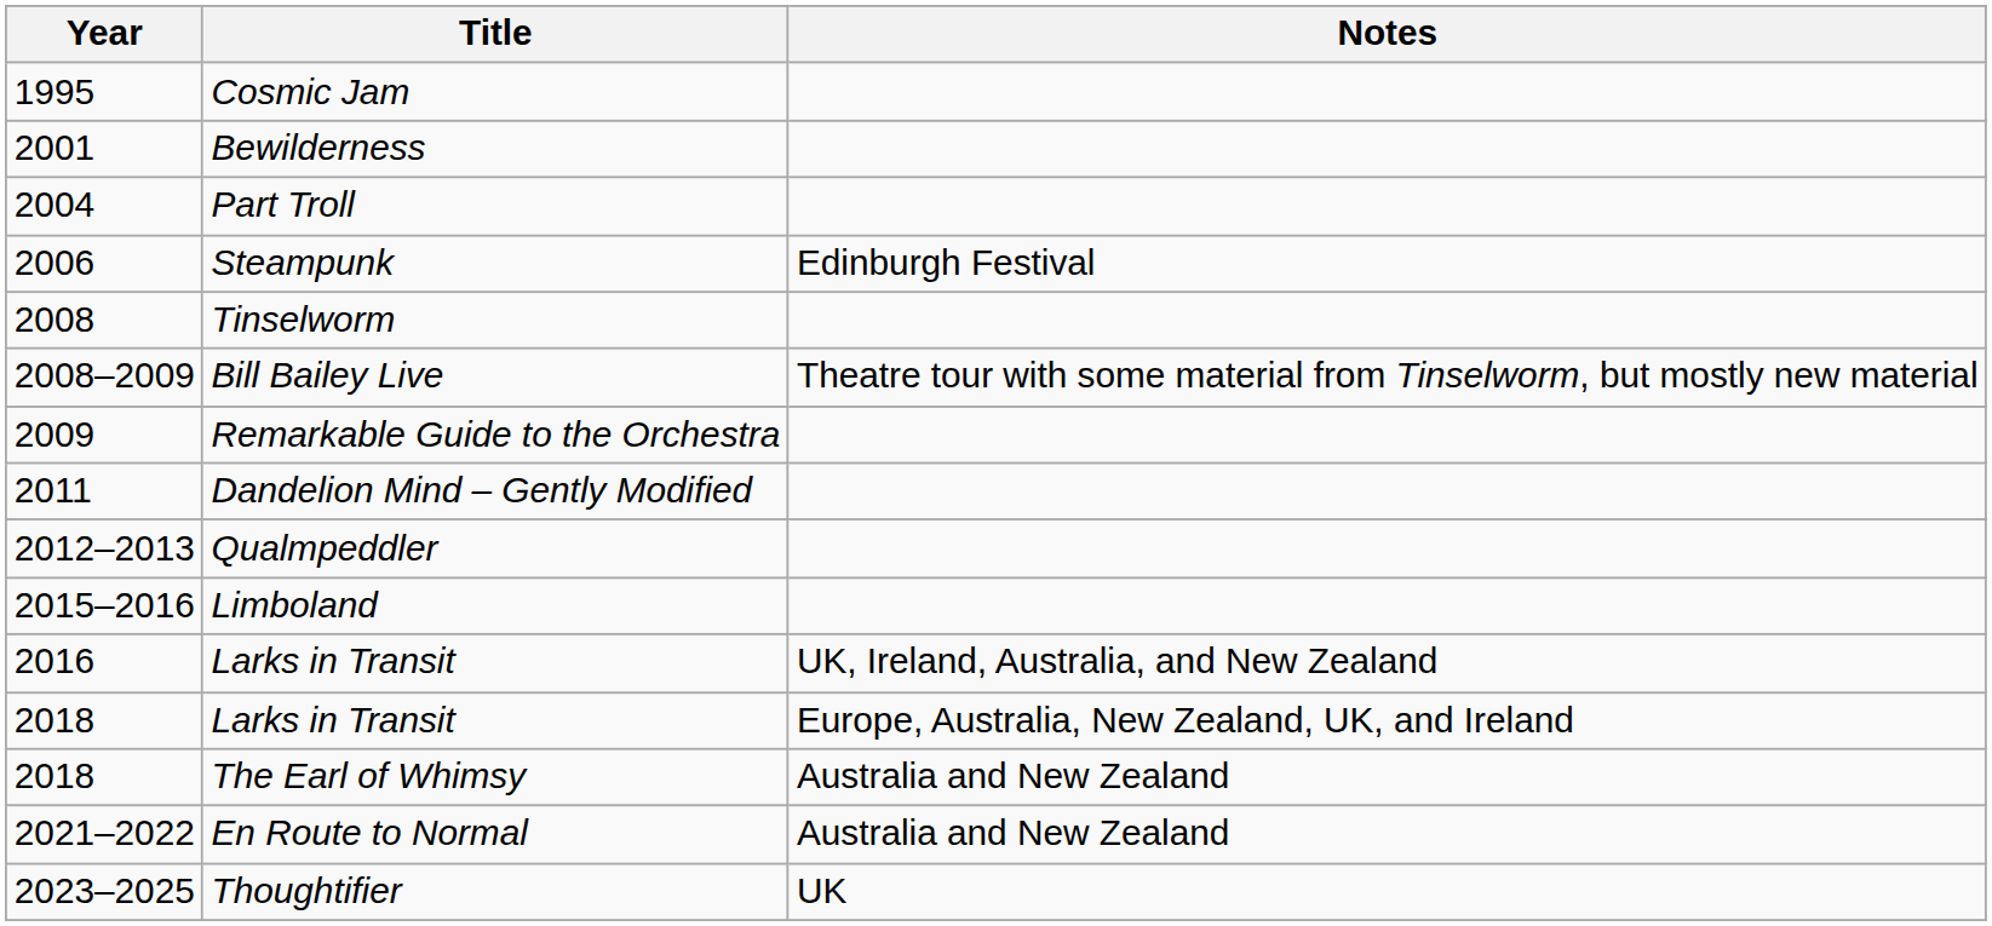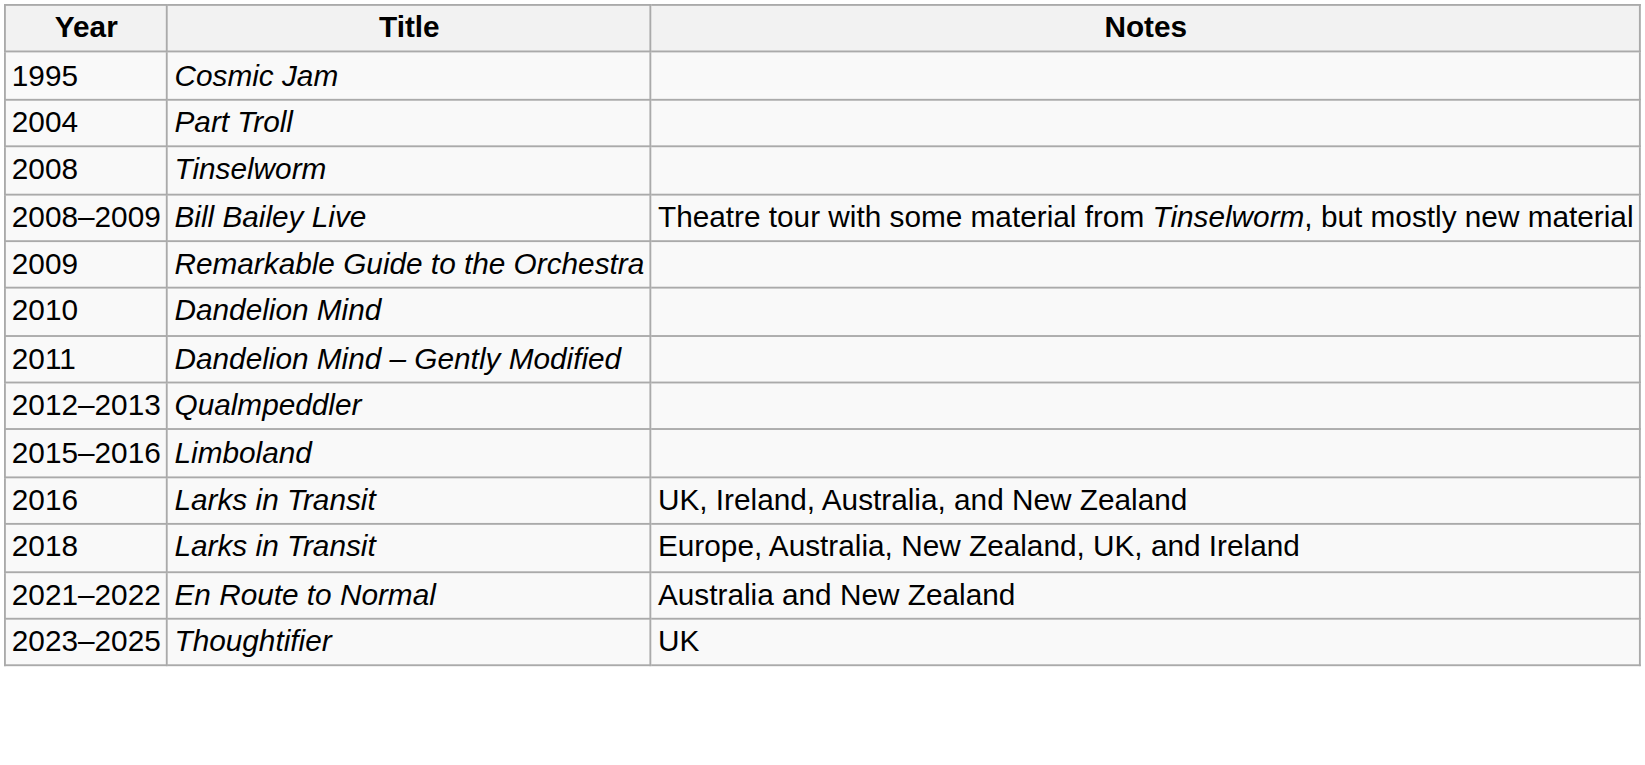 <table class="wikitable sortable">
 <tr>
 <th>Year</th>
 <th>Title</th>
 <th>Notes</th>
 </tr>
 <tr>
 <td>1995</td>
 <td><em>Cosmic Jam</em></td>
 <td></td>
 </tr>
 <tr>
-<td>2001</td>
-<td><em>Bewilderness</em></td>
-<td></td>
-</tr>
-<tr>
 <td>2004</td>
 <td><em>Part Troll</em></td>
 <td></td>
-</tr>
-<tr>
-<td>2006</td>
-<td><em>Steampunk</em></td>
-<td>Edinburgh Festival</td>
 </tr>
 <tr>
 <td>2008</td>
 <td><em>Tinselworm</em></td>
 <td></td>
 </tr>
 <tr>
 <td>2008–2009</td>
 <td><em>Bill Bailey Live</em></td>
 <td>Theatre tour with some material from <em>Tinselworm</em>, but mostly new material</td>
 </tr>
 <tr>
 <td>2009</td>
 <td><em>Remarkable Guide to the Orchestra</em></td>
+<td></td>
+</tr>
+<tr>
+<td>2010</td>
+<td><em>Dandelion Mind</em></td>
 <td></td>
 </tr>
 <tr>
 <td>2011</td>
 <td><em>Dandelion Mind – Gently Modified</em></td>
 <td></td>
 </tr>
 <tr>
 <td>2012–2013</td>
 <td><em>Qualmpeddler</em></td>
 <td></td>
 </tr>
 <tr>
 <td>2015–2016</td>
 <td><em>Limboland</em></td>
 <td></td>
 </tr>
 <tr>
 <td>2016</td>
 <td><em>Larks in Transit</em></td>
 <td>UK, Ireland, Australia, and New Zealand</td>
 </tr>
 <tr>
 <td>2018</td>
 <td><em>Larks in Transit</em></td>
 <td>Europe, Australia, New Zealand, UK, and Ireland</td>
 </tr>
 <tr>
-<td>2018</td>
-<td><em>The Earl of Whimsy</em></td>
-<td>Australia and New Zealand</td>
-</tr>
-<tr>
 <td>2021–2022</td>
 <td><em>En Route to Normal</em></td>
 <td>Australia and New Zealand</td>
 </tr>
 <tr>
 <td>2023–2025</td>
 <td><em>Thoughtifier</em></td>
 <td>UK</td>
 </tr>
 </table>
